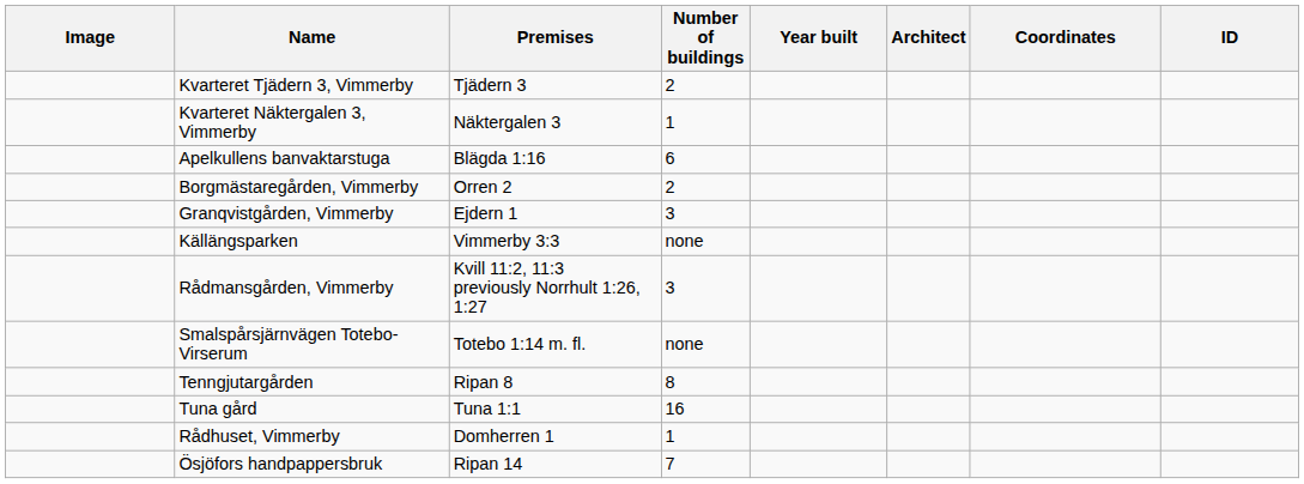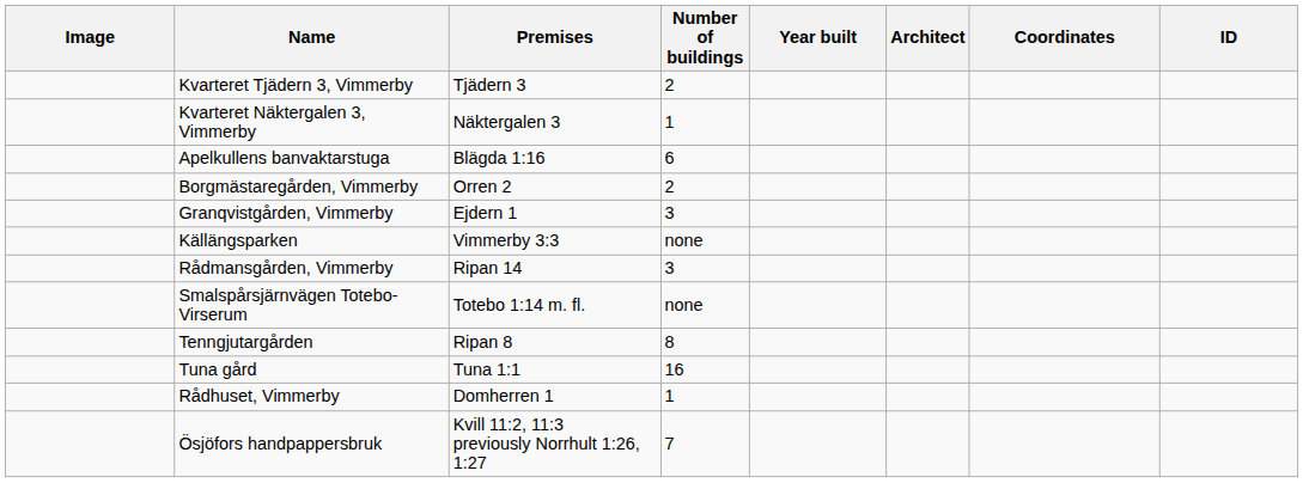 <table class="wikitable" width="95%">
 <tr>
 <th width="150">Image</th>
 <th>Name</th>
 <th>Premises</th>
 <th width="75">Number of<br>buildings</th>
 <th width="120">Year built</th>
 <th>Architect</th>
 <th width="170">Coordinates</th>
 <th width="120">ID</th>
 </tr>
 <tr>
 <td></td>
 <td>Kvarteret Tjädern 3, Vimmerby</td>
 <td>Tjädern 3</td>
 <td>2</td>
 <td></td>
 <td></td>
 <td></td>
 <td></td>
 </tr>
 <tr>
 <td></td>
 <td>Kvarteret Näktergalen 3, Vimmerby</td>
 <td>Näktergalen 3</td>
 <td>1</td>
 <td></td>
 <td></td>
 <td></td>
 <td></td>
 </tr>
 <tr>
 <td></td>
 <td>Apelkullens banvaktarstuga</td>
 <td>Blägda 1:16</td>
 <td>6</td>
 <td></td>
 <td></td>
 <td></td>
 <td></td>
 </tr>
 <tr>
 <td></td>
 <td>Borgmästaregården, Vimmerby</td>
 <td>Orren 2</td>
 <td>2</td>
 <td></td>
 <td></td>
 <td></td>
 <td></td>
 </tr>
 <tr>
 <td></td>
 <td>Granqvistgården, Vimmerby</td>
 <td>Ejdern 1</td>
 <td>3</td>
 <td></td>
 <td></td>
 <td></td>
 <td></td>
 </tr>
 <tr>
 <td></td>
 <td>Källängsparken</td>
 <td>Vimmerby 3:3</td>
 <td>none</td>
 <td></td>
 <td></td>
 <td></td>
 <td></td>
 </tr>
 <tr>
 <td></td>
 <td>Rådmansgården, Vimmerby</td>
-<td>Kvill 11:2, 11:3<br>previously Norrhult 1:26, 1:27</td>
+<td>Ripan 14</td>
 <td>3</td>
 <td></td>
 <td></td>
 <td></td>
 <td></td>
 </tr>
 <tr>
 <td></td>
 <td>Smalspårsjärnvägen Totebo-Virserum</td>
 <td>Totebo 1:14 m. fl.</td>
 <td>none</td>
 <td></td>
 <td></td>
 <td></td>
 <td></td>
 </tr>
 <tr>
 <td></td>
 <td>Tenngjutargården</td>
 <td>Ripan 8</td>
 <td>8</td>
 <td></td>
 <td></td>
 <td></td>
 <td></td>
 </tr>
 <tr>
 <td></td>
 <td Tuna gård (Vimmerby Municipality)>Tuna gård</td>
 <td>Tuna 1:1</td>
 <td>16</td>
 <td></td>
 <td></td>
 <td></td>
 <td></td>
 </tr>
 <tr>
 <td></td>
 <td>Rådhuset, Vimmerby</td>
 <td>Domherren 1</td>
 <td>1</td>
 <td></td>
 <td></td>
 <td></td>
 <td></td>
 </tr>
 <tr>
 <td></td>
 <td>Ösjöfors handpappersbruk</td>
-<td>Ripan 14</td>
+<td>Kvill 11:2, 11:3<br>previously Norrhult 1:26, 1:27</td>
 <td>7</td>
 <td></td>
 <td></td>
 <td></td>
 <td></td>
 </tr>
 </table>
